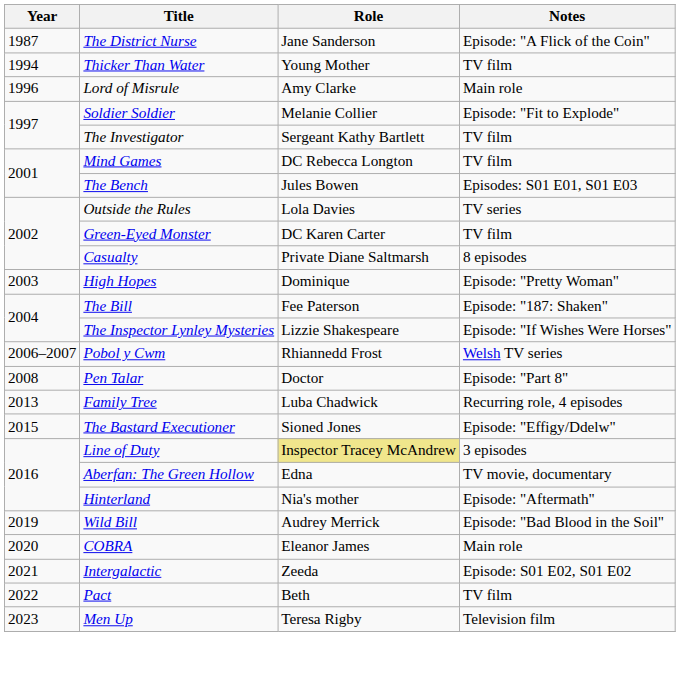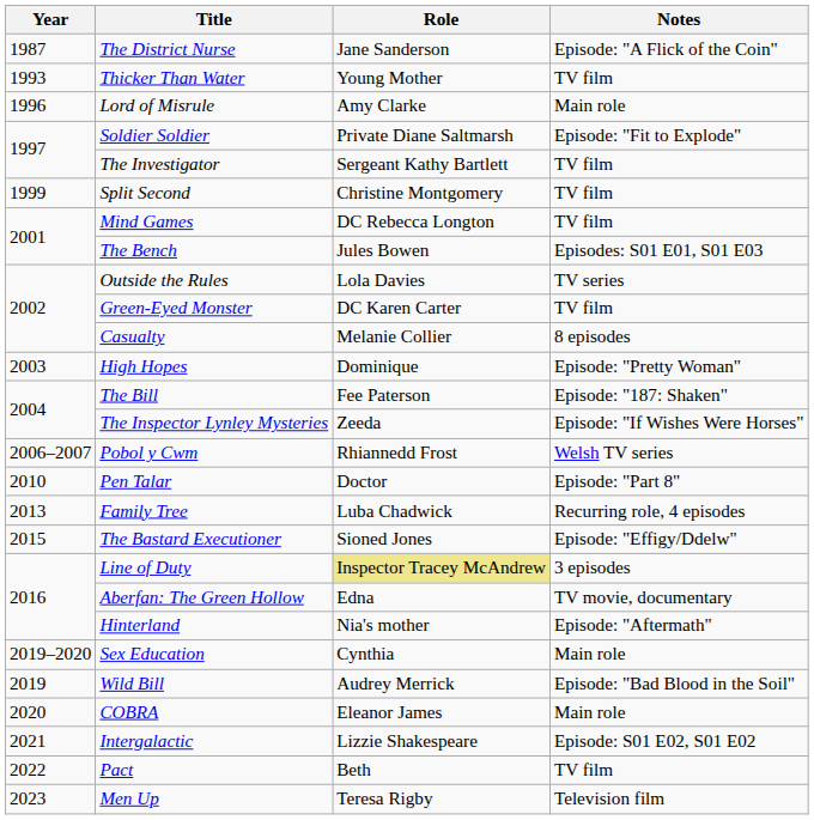 <table class="wikitable sortable">
 <tr>
 <th>Year</th>
 <th>Title</th>
 <th>Role</th>
 <th class="unsortable">Notes</th>
 </tr>
 <tr>
 <td>1987</td>
 <td><em><a href='#'>The District Nurse</a></em></td>
 <td>Jane Sanderson</td>
 <td>Episode: "A Flick of the Coin"</td>
 </tr>
 <tr>
-<td>1994</td>
+<td>1993</td>
 <td><em><a href='#'>Thicker Than Water</a></em></td>
 <td>Young Mother</td>
 <td>TV film</td>
 </tr>
 <tr>
 <td>1996</td>
 <td><em>Lord of Misrule</em></td>
 <td>Amy Clarke</td>
 <td>Main role</td>
 </tr>
 <tr>
 <td rowspan="2">1997</td>
 <td><em><a href='#'>Soldier Soldier</a></em></td>
-<td>Melanie Collier</td>
+<td>Private Diane Saltmarsh</td>
 <td>Episode: "Fit to Explode"</td>
 </tr>
 <tr>
 <td><em>The Investigator</em></td>
 <td>Sergeant Kathy Bartlett</td>
+<td>TV film</td>
+</tr>
+<tr>
+<td>1999</td>
+<td><em>Split Second</em></td>
+<td>Christine Montgomery</td>
 <td>TV film</td>
 </tr>
 <tr>
 <td rowspan="2">2001</td>
 <td><a href='#'><em>Mind Games</em></a></td>
 <td>DC Rebecca Longton</td>
 <td>TV film</td>
 </tr>
 <tr>
 <td><em><a href='#'>The Bench</a></em></td>
 <td>Jules Bowen</td>
 <td>Episodes: S01 E01, S01 E03</td>
 </tr>
 <tr>
 <td rowspan="3">2002</td>
 <td><em>Outside the Rules</em></td>
 <td>Lola Davies</td>
 <td>TV series</td>
 </tr>
 <tr>
 <td><a href='#'><em>Green-Eyed Monster</em></a></td>
 <td>DC Karen Carter</td>
 <td>TV film</td>
 </tr>
 <tr>
 <td><a href='#'><em>Casualty</em></a></td>
-<td>Private Diane Saltmarsh</td>
+<td>Melanie Collier</td>
 <td>8 episodes</td>
 </tr>
 <tr>
 <td>2003</td>
 <td><a href='#'><em>High Hopes</em></a></td>
 <td>Dominique</td>
 <td>Episode: "Pretty Woman"</td>
 </tr>
 <tr>
 <td rowspan="2">2004</td>
 <td><em><a href='#'>The Bill</a></em></td>
 <td>Fee Paterson</td>
 <td>Episode: "187: Shaken"</td>
 </tr>
 <tr>
 <td><em><a href='#'>The Inspector Lynley Mysteries</a></em></td>
-<td>Lizzie Shakespeare</td>
+<td>Zeeda</td>
 <td>Episode: "If Wishes Were Horses"</td>
 </tr>
 <tr>
 <td>2006–2007</td>
 <td><em><a href='#'>Pobol y Cwm</a></em></td>
 <td>Rhiannedd Frost</td>
 <td><a href='#'>Welsh</a> TV series</td>
 </tr>
 <tr>
-<td>2008</td>
+<td>2010</td>
 <td><em><a href='#'>Pen Talar</a></em></td>
 <td>Doctor</td>
 <td>Episode: "Part 8"</td>
 </tr>
 <tr>
 <td>2013</td>
 <td><a href='#'><em>Family Tree</em></a></td>
 <td>Luba Chadwick</td>
 <td>Recurring role, 4 episodes</td>
 </tr>
 <tr>
 <td>2015</td>
 <td><em><a href='#'>The Bastard Executioner</a></em></td>
 <td>Sioned Jones</td>
 <td>Episode: "Effigy/Ddelw"</td>
 </tr>
 <tr>
 <td rowspan="3">2016</td>
 <td><em><a href='#'>Line of Duty</a></em></td>
 <td style="background: khaki;">Inspector Tracey McAndrew</td>
 <td>3 episodes</td>
 </tr>
 <tr>
 <td><em><a href='#'>Aberfan: The Green Hollow</a></em></td>
 <td>Edna</td>
 <td>TV movie, documentary</td>
 </tr>
 <tr>
 <td><a href='#'><em>Hinterland</em></a></td>
 <td>Nia's mother</td>
 <td>Episode: "Aftermath"</td>
 </tr>
 <tr>
+<td>2019–2020</td>
+<td><a href='#'><em>Sex Education</em></a></td>
+<td>Cynthia</td>
+<td>Main role</td>
+</tr>
+<tr>
 <td>2019</td>
 <td><a href='#'><em>Wild Bill</em></a></td>
 <td>Audrey Merrick</td>
 <td>Episode: "Bad Blood in the Soil"</td>
 </tr>
 <tr>
 <td>2020</td>
 <td><em><a href='#'>COBRA</a></em></td>
 <td>Eleanor James</td>
 <td>Main role</td>
 </tr>
 <tr>
 <td>2021</td>
 <td><em><a href='#'>Intergalactic</a></em></td>
-<td>Zeeda</td>
+<td>Lizzie Shakespeare</td>
 <td>Episode: S01 E02, S01 E02</td>
 </tr>
 <tr>
 <td>2022</td>
 <td><em><a href='#'>Pact</a></em></td>
 <td>Beth</td>
 <td>TV film</td>
 </tr>
 <tr>
 <td>2023</td>
 <td><em><a href='#'>Men Up</a></em></td>
 <td>Teresa Rigby</td>
 <td>Television film</td>
 </tr>
 </table>
